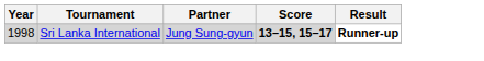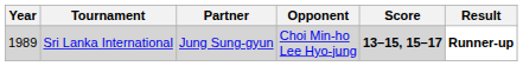 <table class="sortable wikitable" style="font-size: 90%;">
 <tr>
 <th>Year</th>
 <th>Tournament</th>
 <th>Partner</th>
+<th>Opponent</th>
 <th>Score</th>
 <th>Result</th>
 </tr>
 <tr style="background:#D5D5D5">
-<td align="center">1998</td>
+<td align="center">1989</td>
 <td align="left"><a href='#'>Sri Lanka International</a></td>
 <td align="left"> <a href='#'>Jung Sung-gyun</a></td>
+<td align="left"> <a href='#'>Choi Min-ho</a> <br>  <a href='#'>Lee Hyo-jung</a></td>
 <td align="left"><strong>13–15, 15–17</strong></td>
 <td style="text-align:left; background:white"> <strong>Runner-up</strong></td>
 </tr>
 </table>
